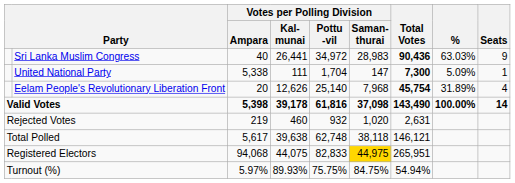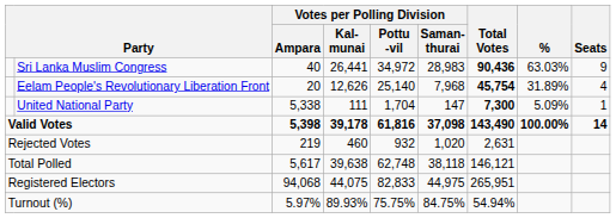 <table class="wikitable" border="1" style="text-align:right;">
 <tr>
 <th align=left valign=bottom rowspan=2 colspan=2>Party</th>
 <th colspan=4>Votes per Polling Division</th>
 <th align=center valign=bottom rowspan=2 width="50">Total Votes</th>
 <th align=center valign=bottom rowspan=2 width="50">%</th>
 <th align=center valign=bottom rowspan=2 width="40">Seats</th>
 </tr>
 <tr>
 <th align=center valign=bottom width="50">Ampara</th>
 <th align=center valign=bottom width="50">Kal-<br>munai</th>
 <th align=center valign=bottom width="50">Pottu<br>-vil</th>
 <th align=center valign=bottom width="50">Saman-<br>thurai</th>
 </tr>
 <tr>
 <td bgcolor=> </td>
 <td align=left><a href='#'>Sri Lanka Muslim Congress</a></td>
 <td>40</td>
 <td>26,441</td>
 <td>34,972</td>
 <td>28,983</td>
 <td><strong>90,436</strong></td>
 <td>63.03%</td>
 <td>9</td>
 </tr>
 <tr>
 <td bgcolor=> </td>
+<td align=left><a href='#'>Eelam People's Revolutionary Liberation Front</a></td>
+<td>20</td>
+<td>12,626</td>
+<td>25,140</td>
+<td>7,968</td>
+<td><strong>45,754</strong></td>
+<td>31.89%</td>
+<td>4</td>
+</tr>
+<tr>
+<td bgcolor=> </td>
 <td align=left><a href='#'>United National Party</a></td>
 <td>5,338</td>
 <td>111</td>
 <td>1,704</td>
 <td>147</td>
 <td><strong>7,300</strong></td>
 <td>5.09%</td>
 <td>1</td>
-</tr>
-<tr>
-<td bgcolor=> </td>
-<td align=left><a href='#'>Eelam People's Revolutionary Liberation Front</a></td>
-<td>20</td>
-<td>12,626</td>
-<td>25,140</td>
-<td>7,968</td>
-<td><strong>45,754</strong></td>
-<td>31.89%</td>
-<td>4</td>
 </tr>
 <tr>
 <td align=left colspan=2><strong>Valid Votes</strong></td>
 <td><strong>5,398</strong></td>
 <td><strong>39,178</strong></td>
 <td><strong>61,816</strong></td>
 <td><strong>37,098</strong></td>
 <td><strong>143,490</strong></td>
 <td><strong>100.00%</strong></td>
 <td><strong>14</strong></td>
 </tr>
 <tr>
 <td align=left colspan=2>Rejected Votes</td>
 <td>219</td>
 <td>460</td>
 <td>932</td>
 <td>1,020</td>
 <td>2,631</td>
 <td></td>
 <td></td>
 </tr>
 <tr>
 <td align=left colspan=2>Total Polled</td>
 <td>5,617</td>
 <td>39,638</td>
 <td>62,748</td>
 <td>38,118</td>
 <td>146,121</td>
 <td></td>
 <td></td>
 </tr>
 <tr>
 <td align=left colspan=2>Registered Electors</td>
 <td>94,068</td>
 <td>44,075</td>
 <td>82,833</td>
-<td style="background: gold;">44,975</td>
+<td>44,975</td>
 <td>265,951</td>
 <td></td>
 <td></td>
 </tr>
 <tr>
 <td align=left colspan=2>Turnout (%)</td>
 <td>5.97%</td>
 <td>89.93%</td>
 <td>75.75%</td>
 <td>84.75%</td>
 <td>54.94%</td>
 <td></td>
 <td></td>
 </tr>
 </table>
